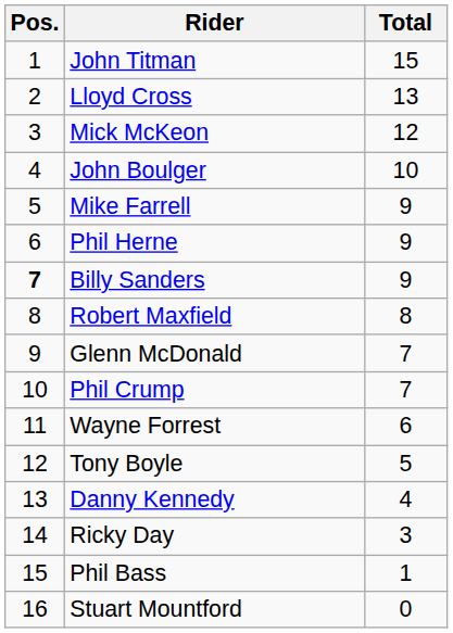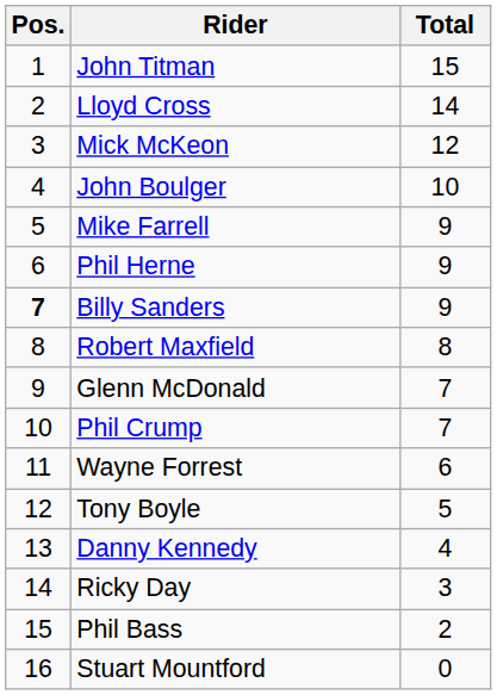 <table class=wikitable>
 <tr>
 <th width=25px>Pos.</th>
 <th width=200px>Rider</th>
 <th width=50px>Total</th>
 </tr>
 <tr align=center >
 <td>1</td>
 <td align=left><a href='#'>John Titman</a></td>
 <td>15</td>
 </tr>
 <tr align=center >
 <td>2</td>
 <td align=left><a href='#'>Lloyd Cross</a></td>
-<td>13</td>
+<td>14</td>
 </tr>
 <tr align=center >
 <td>3</td>
 <td align=left><a href='#'>Mick McKeon</a></td>
 <td>12</td>
 </tr>
 <tr align=center >
 <td>4</td>
 <td align=left><a href='#'>John Boulger</a></td>
 <td>10</td>
 </tr>
 <tr align=center >
 <td>5</td>
 <td align=left><a href='#'>Mike Farrell</a></td>
 <td>9</td>
 </tr>
 <tr align=center >
 <td>6</td>
 <td align=left><a href='#'>Phil Herne</a></td>
 <td>9</td>
 </tr>
 <tr align=center >
 <td><strong>7</strong></td>
 <td align=left><a href='#'>Billy Sanders</a></td>
 <td>9</td>
 </tr>
 <tr align=center >
 <td>8</td>
 <td align=left><a href='#'>Robert Maxfield</a></td>
 <td>8</td>
 </tr>
 <tr align=center>
 <td>9</td>
 <td align=left>Glenn McDonald</td>
 <td>7</td>
 </tr>
 <tr align=center>
 <td>10</td>
 <td align=left><a href='#'>Phil Crump</a></td>
 <td>7</td>
 </tr>
 <tr align=center>
 <td>11</td>
 <td align=left>Wayne Forrest</td>
 <td>6</td>
 </tr>
 <tr align=center>
 <td>12</td>
 <td align=left>Tony Boyle</td>
 <td>5</td>
 </tr>
 <tr align=center>
 <td>13</td>
 <td align=left><a href='#'>Danny Kennedy</a></td>
 <td>4</td>
 </tr>
 <tr align=center>
 <td>14</td>
 <td align=left>Ricky Day</td>
 <td>3</td>
 </tr>
 <tr align=center>
 <td>15</td>
 <td align=left>Phil Bass</td>
-<td>1</td>
+<td>2</td>
 </tr>
 <tr align=center>
 <td>16</td>
 <td align=left>Stuart Mountford</td>
 <td>0</td>
 </tr>
 </table>
